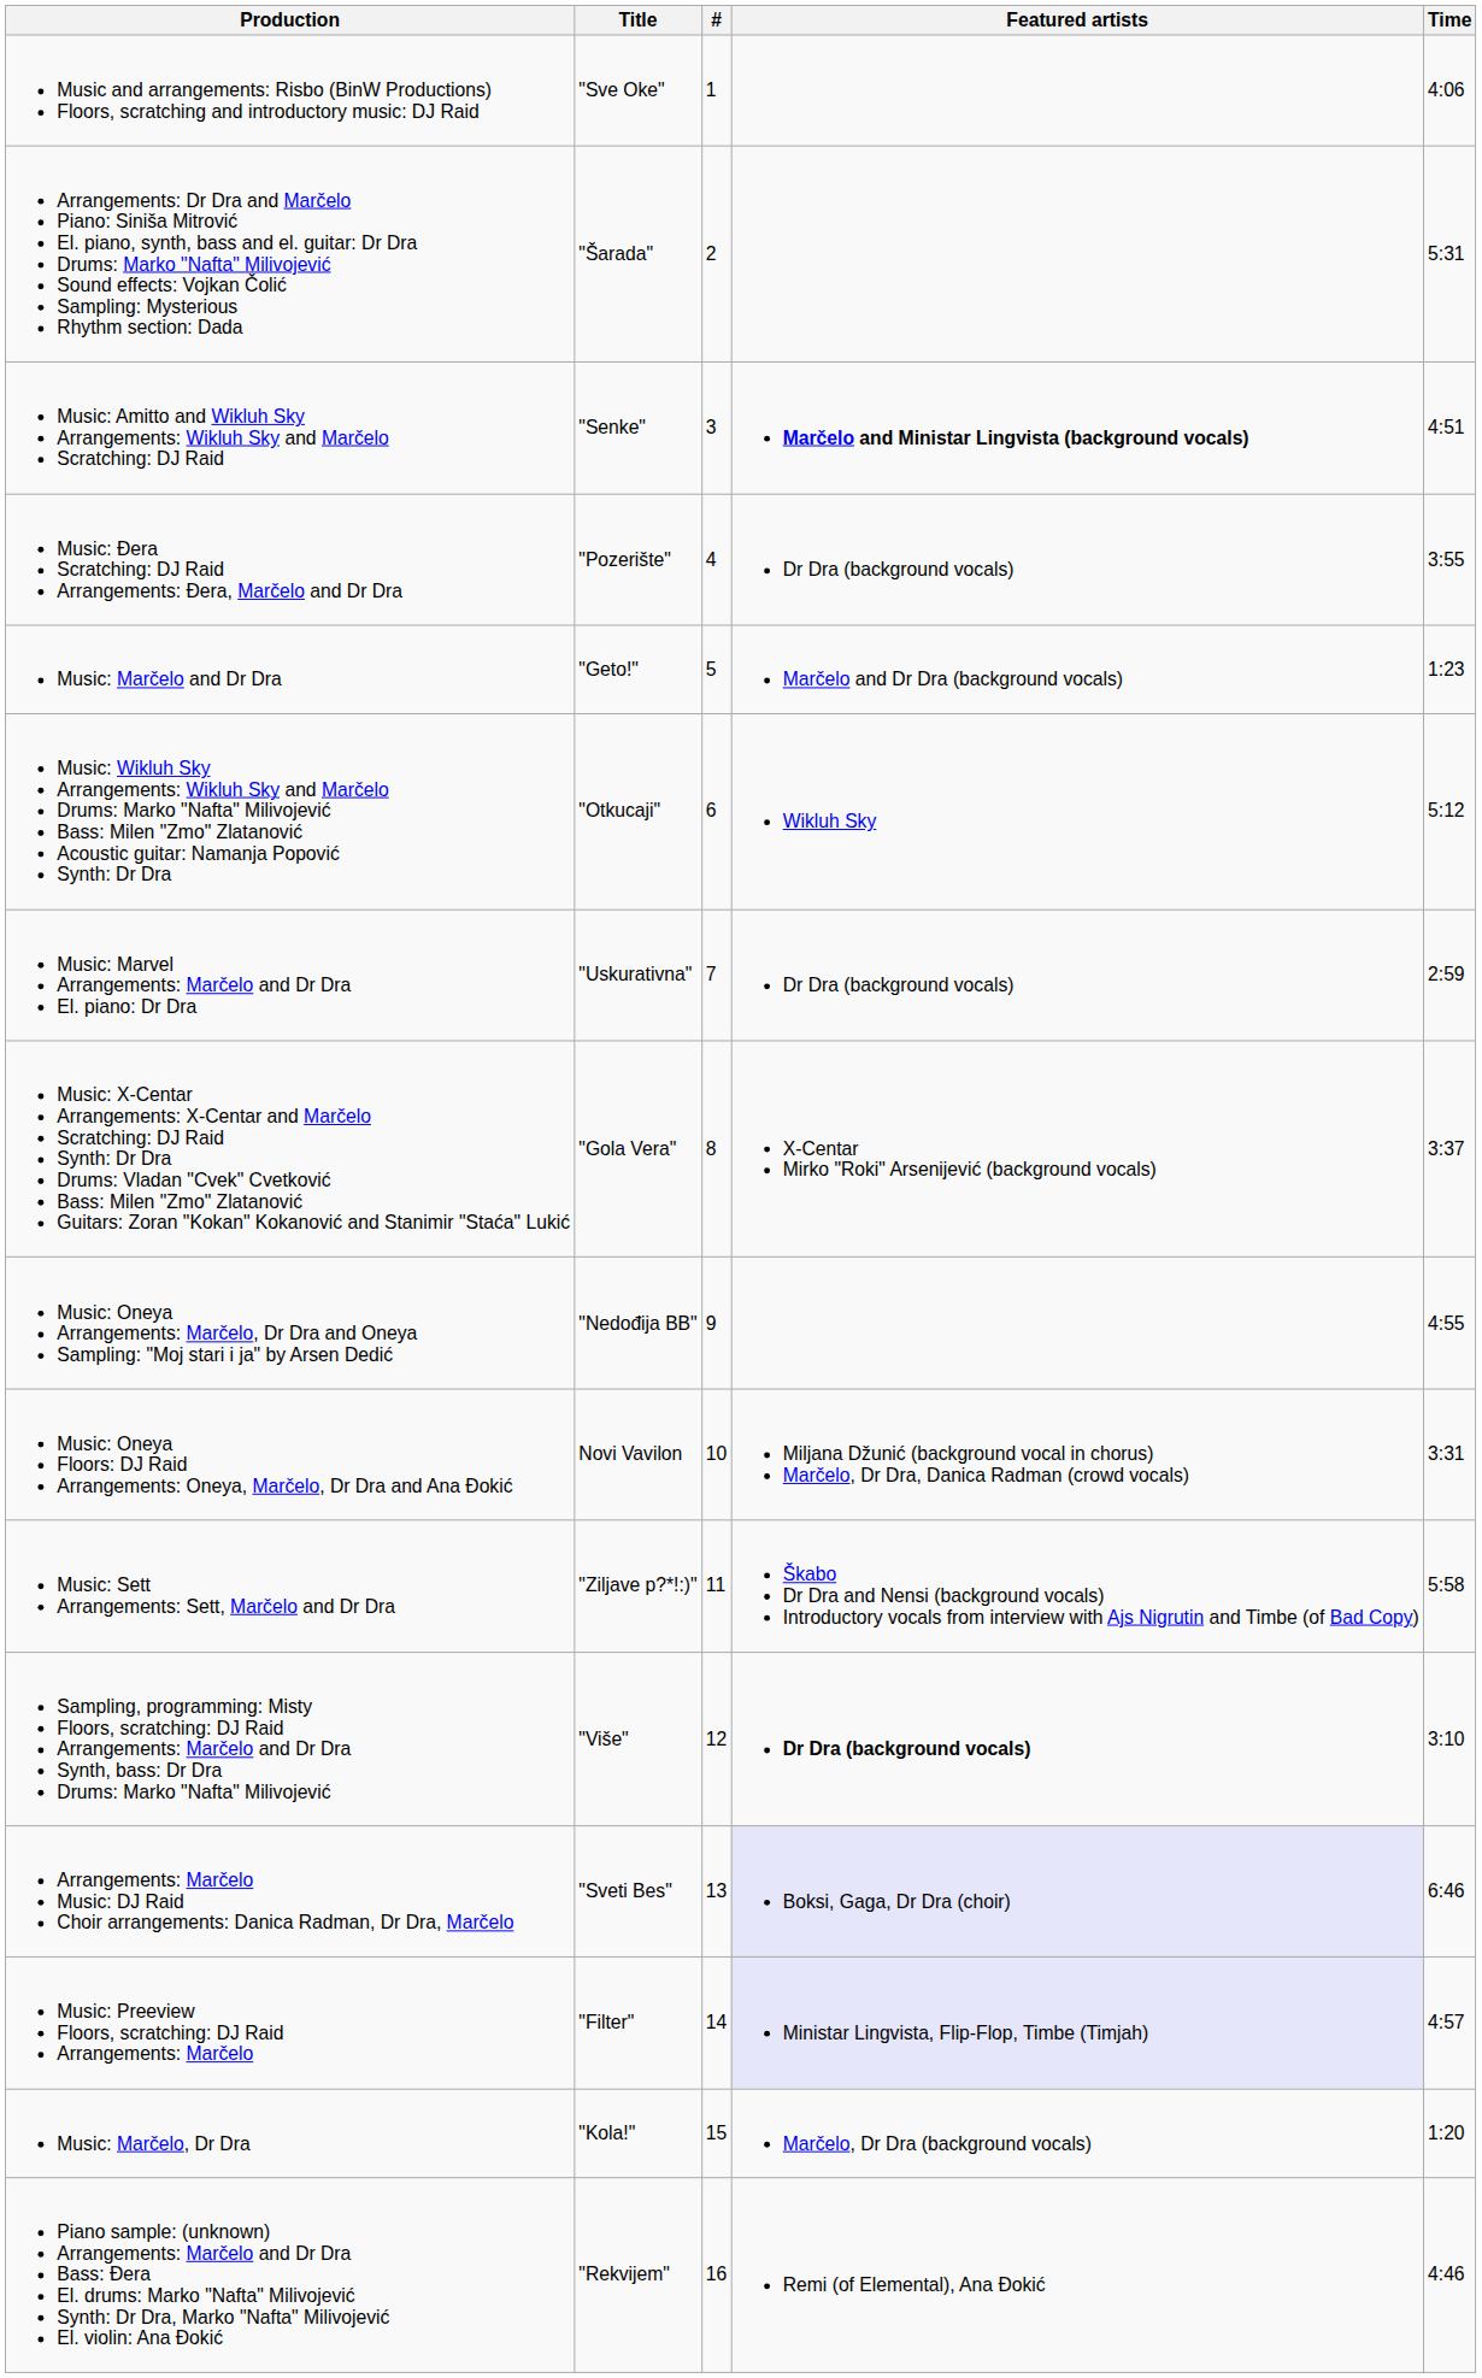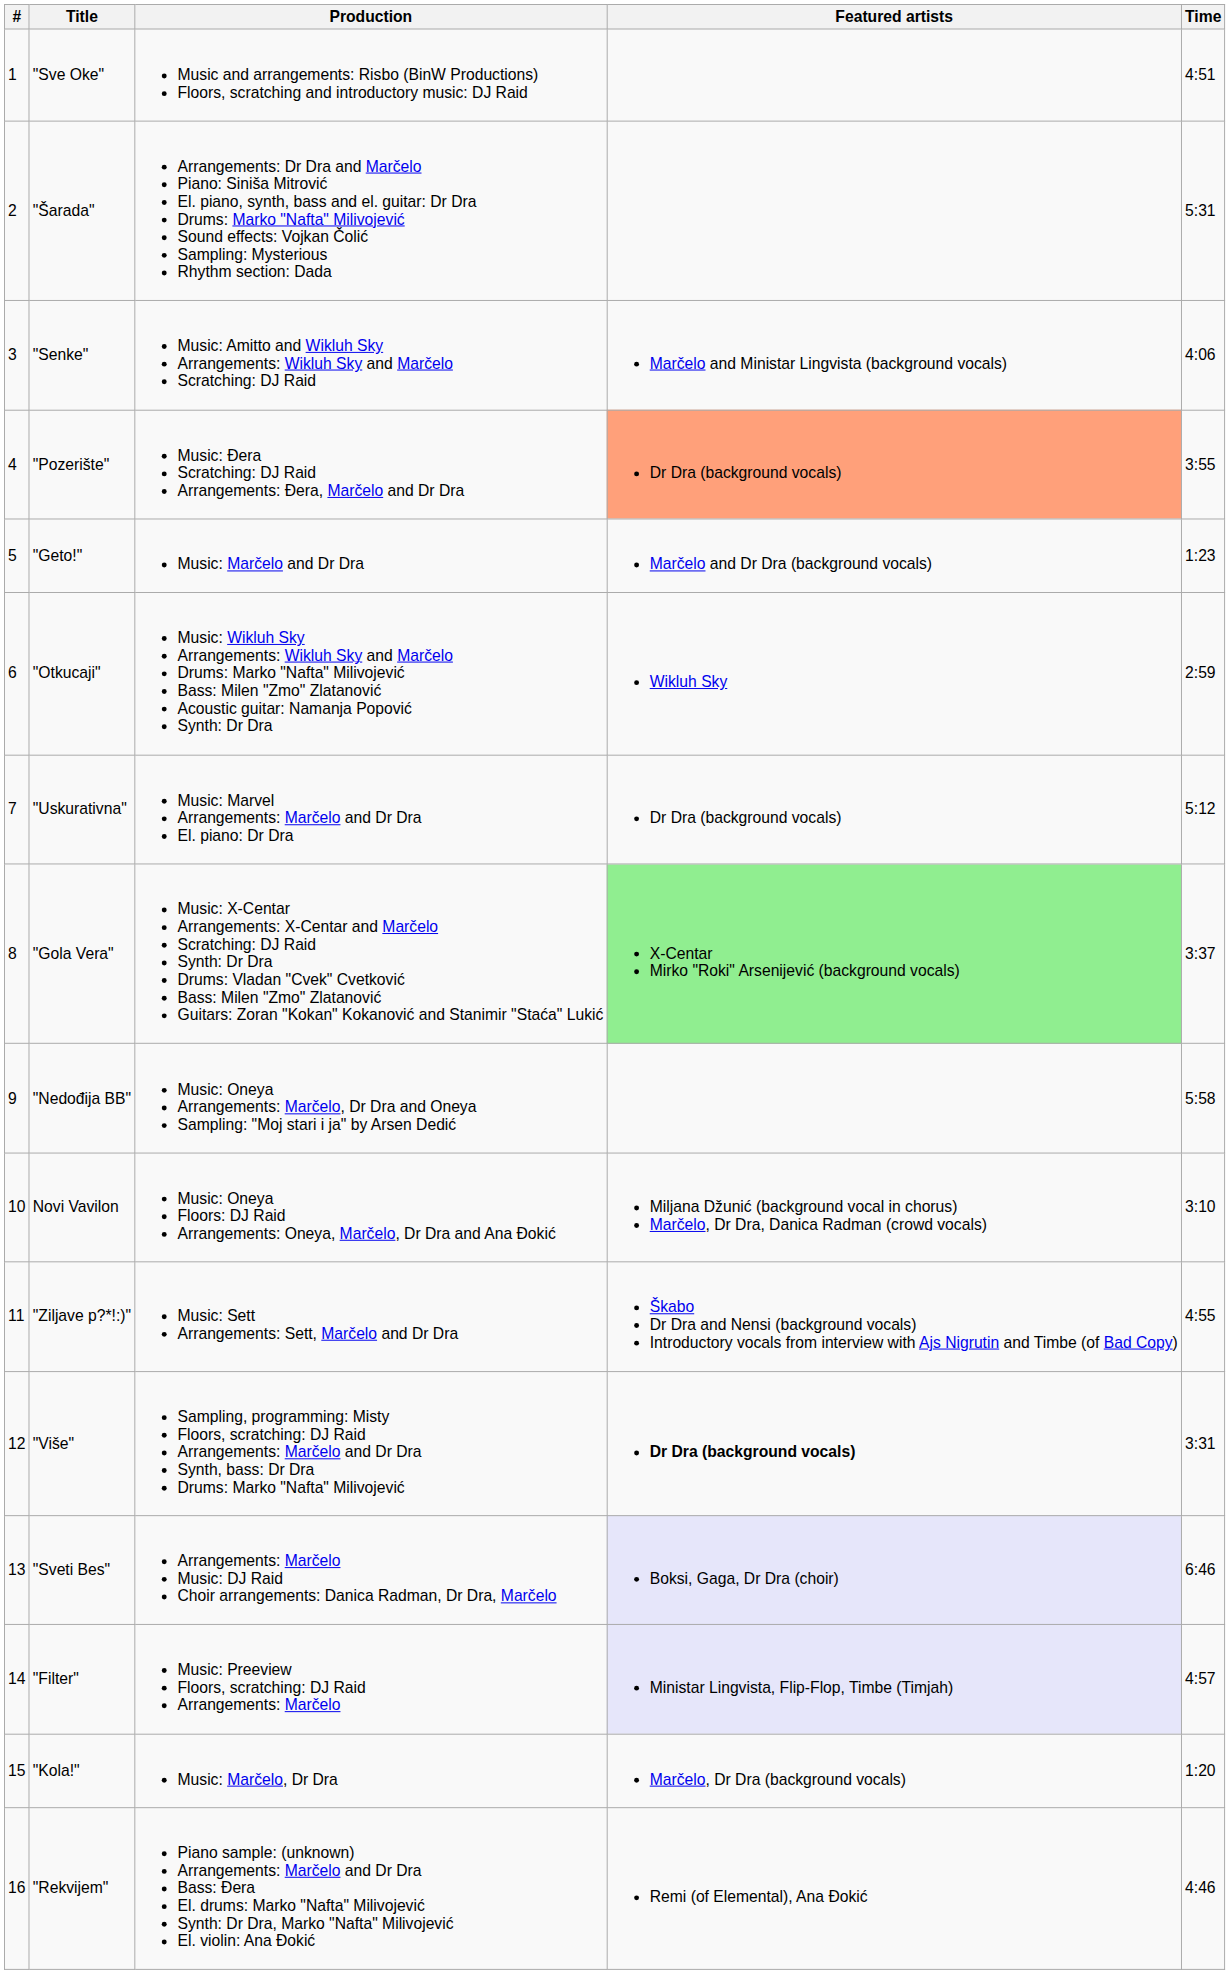 <table class="wikitable">
 <tr>
+<th>#</th>
+<th>Title</th>
 <th>Production</th>
-<th>Title</th>
-<th>#</th>
 <th>Featured artists</th>
 <th>Time</th>
 </tr>
 <tr>
+<td>1</td>
+<td>"Sve Oke"</td>
 <td><br><ul><li>Music and arrangements: Risbo (BinW Productions)</li><li>Floors, scratching and introductory music: DJ Raid</li></ul></td>
-<td>"Sve Oke"</td>
-<td>1</td>
 <td></td>
-<td>4:06</td>
+<td>4:51</td>
 </tr>
 <tr>
+<td>2</td>
+<td>"Šarada"</td>
 <td><br><ul><li>Arrangements: Dr Dra and <a href='#'>Marčelo</a></li><li>Piano: Siniša Mitrović</li><li>El. piano, synth, bass and el. guitar: Dr Dra</li><li>Drums: <a href='#'>Marko "Nafta" Milivojević</a></li><li>Sound effects: Vojkan Čolić</li><li>Sampling: Mysterious</li><li>Rhythm section: Dada</li></ul></td>
-<td>"Šarada"</td>
-<td>2</td>
 <td></td>
 <td>5:31</td>
 </tr>
 <tr>
+<td>3</td>
+<td>"Senke"</td>
 <td><br><ul><li>Music: Amitto and <a href='#'>Wikluh Sky</a></li><li>Arrangements: <a href='#'>Wikluh Sky</a> and <a href='#'>Marčelo</a></li><li>Scratching: DJ Raid</li></ul></td>
-<td>"Senke"</td>
-<td>3</td>
-<td><strong><br><ul><li><a href='#'>Marčelo</a> and Ministar Lingvista (background vocals)</li></ul></strong></td>
-<td>4:51</td>
+<td><br><ul><li><a href='#'>Marčelo</a> and Ministar Lingvista (background vocals)</li></ul></td>
+<td>4:06</td>
 </tr>
 <tr>
+<td>4</td>
+<td>"Pozerište"</td>
 <td><br><ul><li>Music: Đera</li><li>Scratching: DJ Raid</li><li>Arrangements: Đera, <a href='#'>Marčelo</a> and Dr Dra</li></ul></td>
-<td>"Pozerište"</td>
-<td>4</td>
-<td><br><ul><li>Dr Dra (background vocals)</li></ul></td>
+<td style="background: lightsalmon;"><br><ul><li>Dr Dra (background vocals)</li></ul></td>
 <td>3:55</td>
 </tr>
 <tr>
+<td>5</td>
+<td>"Geto!"</td>
 <td><br><ul><li>Music: <a href='#'>Marčelo</a> and Dr Dra</li></ul></td>
-<td>"Geto!"</td>
-<td>5</td>
 <td><br><ul><li><a href='#'>Marčelo</a> and Dr Dra (background vocals)</li></ul></td>
 <td>1:23</td>
 </tr>
 <tr>
+<td>6</td>
+<td>"Otkucaji"</td>
 <td><br><ul><li>Music: <a href='#'>Wikluh Sky</a></li><li>Arrangements: <a href='#'>Wikluh Sky</a> and <a href='#'>Marčelo</a></li><li>Drums: Marko "Nafta" Milivojević</li><li>Bass: Milen "Zmo" Zlatanović</li><li>Acoustic guitar: Namanja Popović</li><li>Synth: Dr Dra</li></ul></td>
-<td>"Otkucaji"</td>
-<td>6</td>
 <td><br><ul><li><a href='#'>Wikluh Sky</a></li></ul></td>
+<td>2:59</td>
+</tr>
+<tr>
+<td>7</td>
+<td>"Uskurativna"</td>
+<td><br><ul><li>Music: Marvel</li><li>Arrangements: <a href='#'>Marčelo</a> and Dr Dra</li><li>El. piano: Dr Dra</li></ul></td>
+<td><br><ul><li>Dr Dra (background vocals)</li></ul></td>
 <td>5:12</td>
 </tr>
 <tr>
-<td><br><ul><li>Music: Marvel</li><li>Arrangements: <a href='#'>Marčelo</a> and Dr Dra</li><li>El. piano: Dr Dra</li></ul></td>
-<td>"Uskurativna"</td>
-<td>7</td>
-<td><br><ul><li>Dr Dra (background vocals)</li></ul></td>
-<td>2:59</td>
-</tr>
-<tr>
+<td>8</td>
+<td>"Gola Vera"</td>
 <td><br><ul><li>Music: X-Centar</li><li>Arrangements: X-Centar and <a href='#'>Marčelo</a></li><li>Scratching: DJ Raid</li><li>Synth: Dr Dra</li><li>Drums: Vladan "Cvek" Cvetković</li><li>Bass: Milen "Zmo" Zlatanović</li><li>Guitars: Zoran "Kokan" Kokanović and Stanimir "Staća" Lukić</li></ul></td>
-<td>"Gola Vera"</td>
-<td>8</td>
-<td><br><ul><li>X-Centar</li><li>Mirko "Roki" Arsenijević (background vocals)</li></ul></td>
+<td style="background: lightgreen;"><br><ul><li>X-Centar</li><li>Mirko "Roki" Arsenijević (background vocals)</li></ul></td>
 <td>3:37</td>
 </tr>
 <tr>
+<td>9</td>
+<td>"Nedođija BB"</td>
 <td><br><ul><li>Music: Oneya</li><li>Arrangements: <a href='#'>Marčelo</a>, Dr Dra and Oneya</li><li>Sampling: "Moj stari i ja" by Arsen Dedić</li></ul></td>
-<td>"Nedođija BB"</td>
-<td>9</td>
 <td></td>
+<td>5:58</td>
+</tr>
+<tr>
+<td>10</td>
+<td>Novi Vavilon</td>
+<td><br><ul><li>Music: Oneya</li><li>Floors: DJ Raid</li><li>Arrangements: Oneya, <a href='#'>Marčelo</a>, Dr Dra and Ana Đokić</li></ul></td>
+<td><br><ul><li>Miljana Džunić (background vocal in chorus)</li><li><a href='#'>Marčelo</a>, Dr Dra, Danica Radman (crowd vocals)</li></ul></td>
+<td>3:10</td>
+</tr>
+<tr>
+<td>11</td>
+<td>"Ziljave p?*!:)"</td>
+<td><br><ul><li>Music: Sett</li><li>Arrangements: Sett, <a href='#'>Marčelo</a> and Dr Dra</li></ul></td>
+<td><br><ul><li><a href='#'>Škabo</a></li><li>Dr Dra and Nensi (background vocals)</li><li>Introductory vocals from interview with <a href='#'>Ajs Nigrutin</a> and Timbe (of <a href='#'>Bad Copy</a>)</li></ul></td>
 <td>4:55</td>
 </tr>
 <tr>
-<td><br><ul><li>Music: Oneya</li><li>Floors: DJ Raid</li><li>Arrangements: Oneya, <a href='#'>Marčelo</a>, Dr Dra and Ana Đokić</li></ul></td>
-<td>Novi Vavilon</td>
-<td>10</td>
-<td><br><ul><li>Miljana Džunić (background vocal in chorus)</li><li><a href='#'>Marčelo</a>, Dr Dra, Danica Radman (crowd vocals)</li></ul></td>
+<td>12</td>
+<td>"Više"</td>
+<td><br><ul><li>Sampling, programming: Misty</li><li>Floors, scratching: DJ Raid</li><li>Arrangements: <a href='#'>Marčelo</a> and Dr Dra</li><li>Synth, bass: Dr Dra</li><li>Drums: Marko "Nafta" Milivojević</li></ul></td>
+<td><strong><br><ul><li>Dr Dra (background vocals)</li></ul></strong></td>
 <td>3:31</td>
 </tr>
 <tr>
-<td><br><ul><li>Music: Sett</li><li>Arrangements: Sett, <a href='#'>Marčelo</a> and Dr Dra</li></ul></td>
-<td>"Ziljave p?*!:)"</td>
-<td>11</td>
-<td><br><ul><li><a href='#'>Škabo</a></li><li>Dr Dra and Nensi (background vocals)</li><li>Introductory vocals from interview with <a href='#'>Ajs Nigrutin</a> and Timbe (of <a href='#'>Bad Copy</a>)</li></ul></td>
-<td>5:58</td>
-</tr>
-<tr>
-<td><br><ul><li>Sampling, programming: Misty</li><li>Floors, scratching: DJ Raid</li><li>Arrangements: <a href='#'>Marčelo</a> and Dr Dra</li><li>Synth, bass: Dr Dra</li><li>Drums: Marko "Nafta" Milivojević</li></ul></td>
-<td>"Više"</td>
-<td>12</td>
-<td><strong><br><ul><li>Dr Dra (background vocals)</li></ul></strong></td>
-<td>3:10</td>
-</tr>
-<tr>
+<td>13</td>
+<td>"Sveti Bes"</td>
 <td><br><ul><li>Arrangements: <a href='#'>Marčelo</a></li><li>Music: DJ Raid</li><li>Choir arrangements: Danica Radman, Dr Dra, <a href='#'>Marčelo</a></li></ul></td>
-<td>"Sveti Bes"</td>
-<td>13</td>
 <td style="background: lavender;"><br><ul><li>Boksi, Gaga, Dr Dra (choir)</li></ul></td>
 <td>6:46</td>
 </tr>
 <tr>
+<td>14</td>
+<td>"Filter"</td>
 <td><br><ul><li>Music: Preeview</li><li>Floors, scratching: DJ Raid</li><li>Arrangements: <a href='#'>Marčelo</a></li></ul></td>
-<td>"Filter"</td>
-<td>14</td>
 <td style="background: lavender;"><br><ul><li>Ministar Lingvista, Flip-Flop, Timbe (Timjah)</li></ul></td>
 <td>4:57</td>
 </tr>
 <tr>
+<td>15</td>
+<td>"Kola!"</td>
 <td><br><ul><li>Music: <a href='#'>Marčelo</a>, Dr Dra</li></ul></td>
-<td>"Kola!"</td>
-<td>15</td>
 <td><br><ul><li><a href='#'>Marčelo</a>, Dr Dra (background vocals)</li></ul></td>
 <td>1:20</td>
 </tr>
 <tr>
+<td>16</td>
+<td>"Rekvijem"</td>
 <td><br><ul><li>Piano sample: (unknown)</li><li>Arrangements: <a href='#'>Marčelo</a> and Dr Dra</li><li>Bass: Đera</li><li>El. drums: Marko "Nafta" Milivojević</li><li>Synth: Dr Dra, Marko "Nafta" Milivojević</li><li>El. violin: Ana Đokić</li></ul></td>
-<td>"Rekvijem"</td>
-<td>16</td>
 <td><br><ul><li>Remi (of Elemental), Ana Đokić</li></ul></td>
 <td>4:46</td>
 </tr>
 </table>
